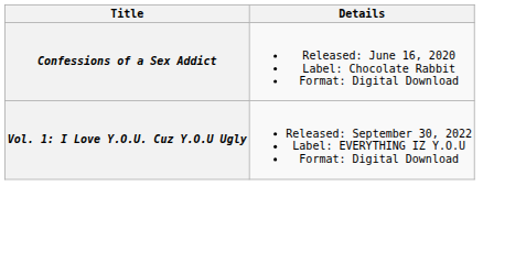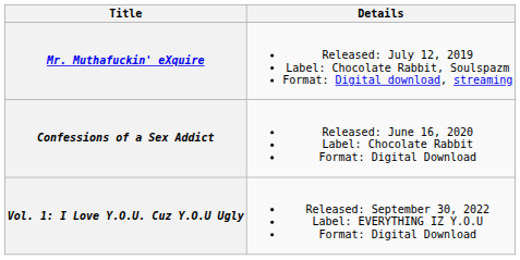 <table class="wikitable plainrowheaders" style="text-align:center;">
 <tr>
 <th scope="col">Title</th>
 <th scope="col">Details</th>
+</tr>
+<tr>
+<th scope="row"><em><a href='#'>Mr. Muthafuckin' eXquire</a></em></th>
+<td><br><ul><li>Released: July 12, 2019</li><li>Label: Chocolate Rabbit, Soulspazm</li><li>Format: <a href='#'>Digital download</a>, <a href='#'>streaming</a></li></ul></td>
 </tr>
 <tr>
 <th scope="row"><em>Confessions of a Sex Addict</em></th>
 <td><br><ul><li>Released: June 16, 2020</li><li>Label: Chocolate Rabbit</li><li>Format: Digital Download</li></ul></td>
 </tr>
 <tr>
 <th scope="row"><em>Vol. 1: I Love Y.O.U. Cuz Y.O.U Ugly</em></th>
 <td><br><ul><li>Released: September 30, 2022</li><li>Label: EVERYTHING IZ Y.O.U</li><li>Format: Digital Download</li></ul></td>
 </tr>
 </table>
